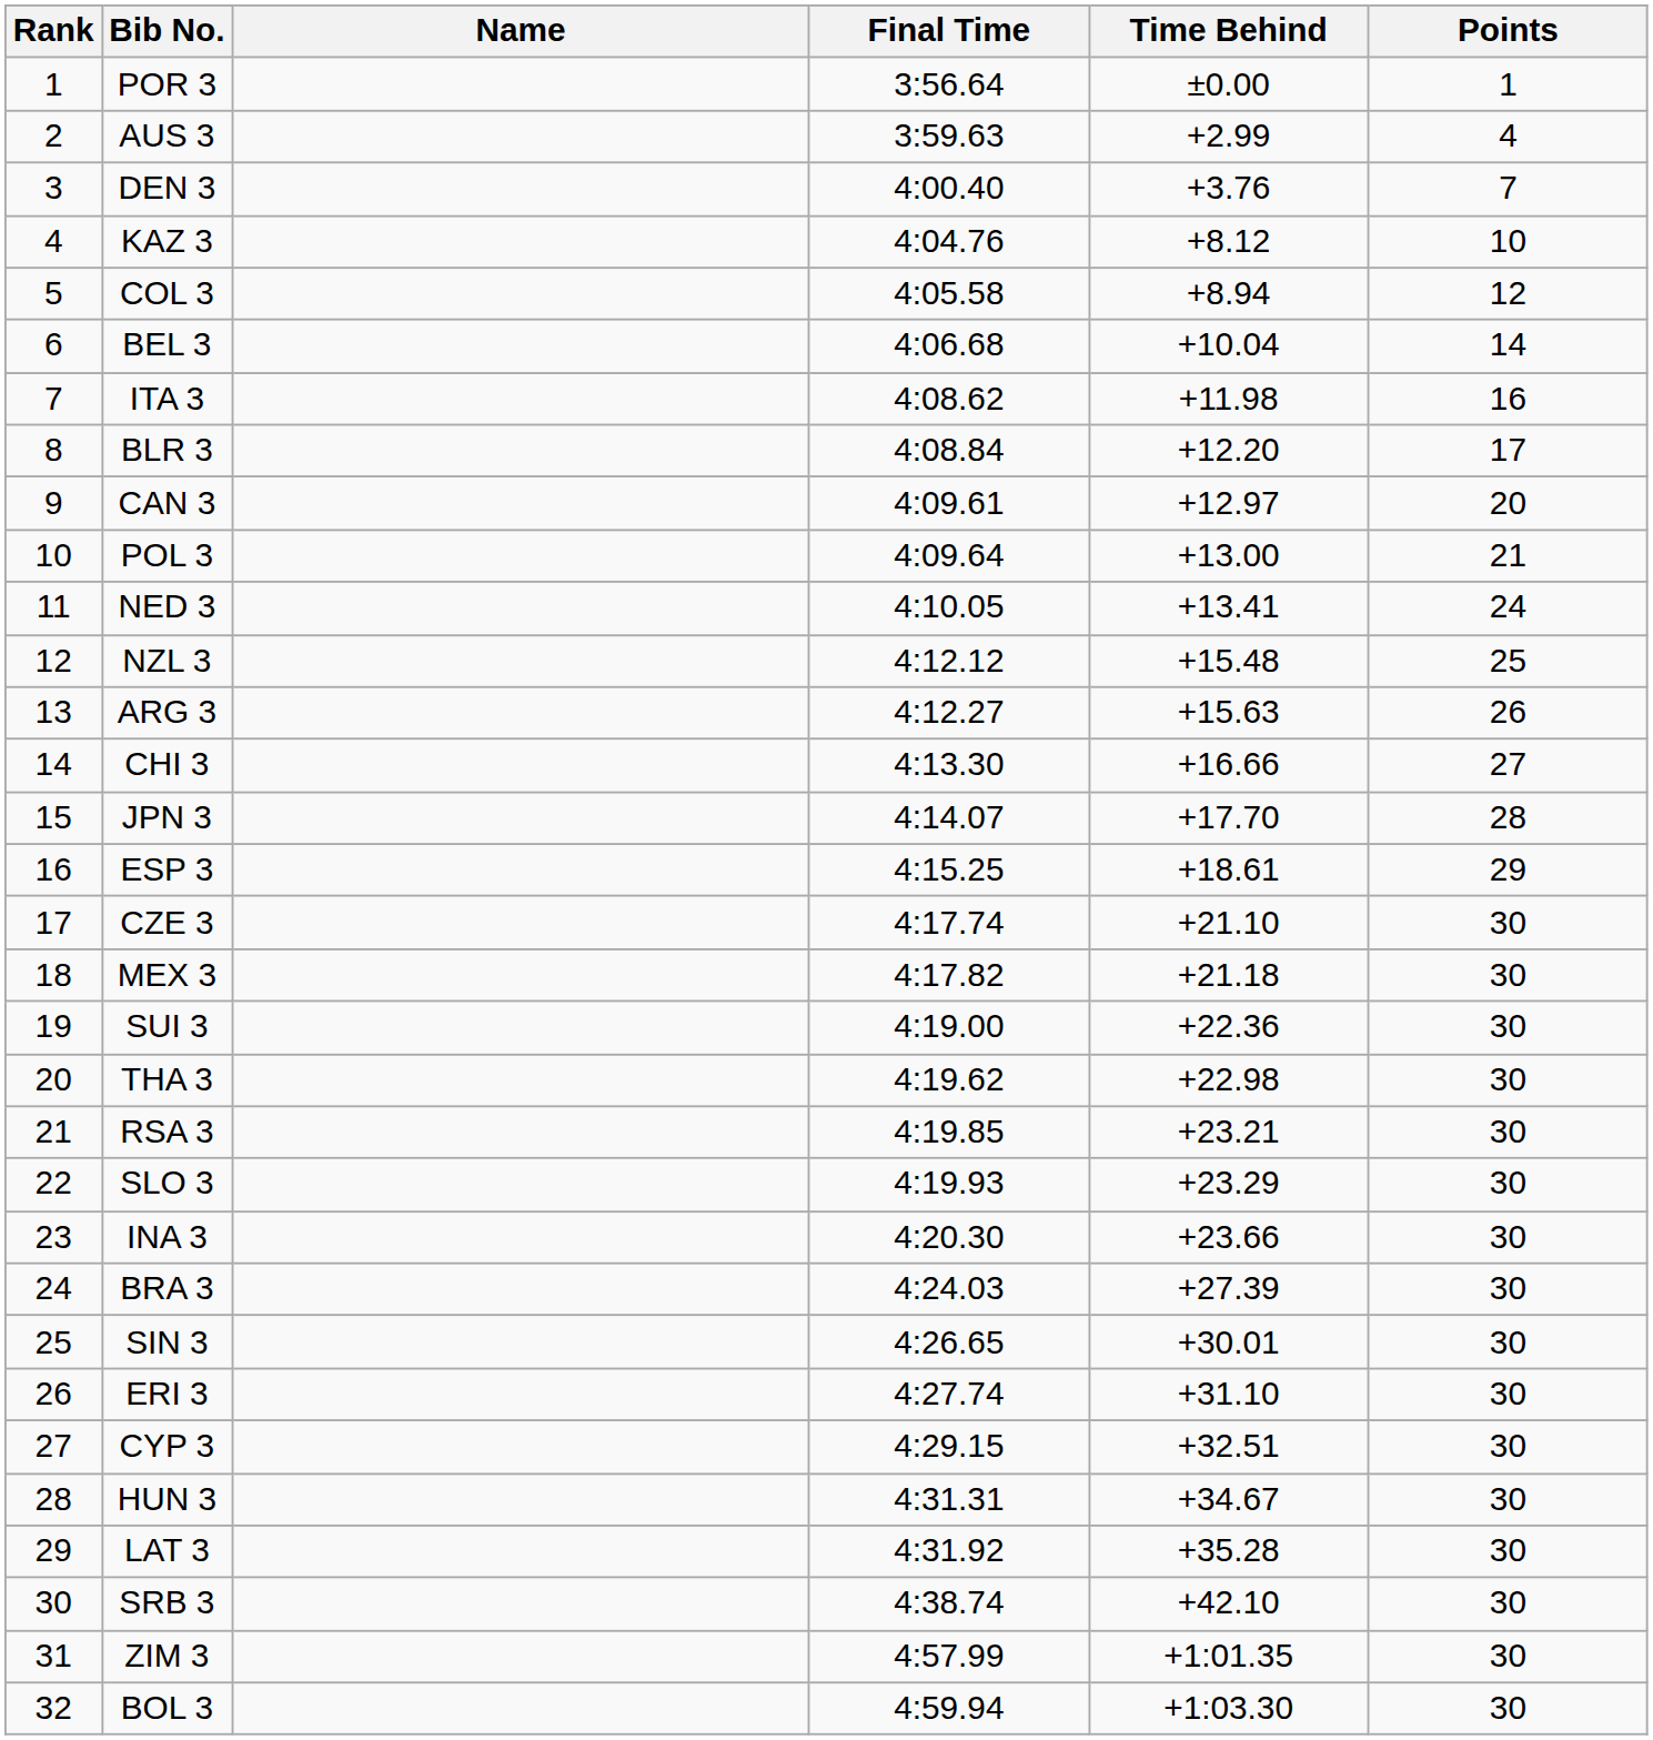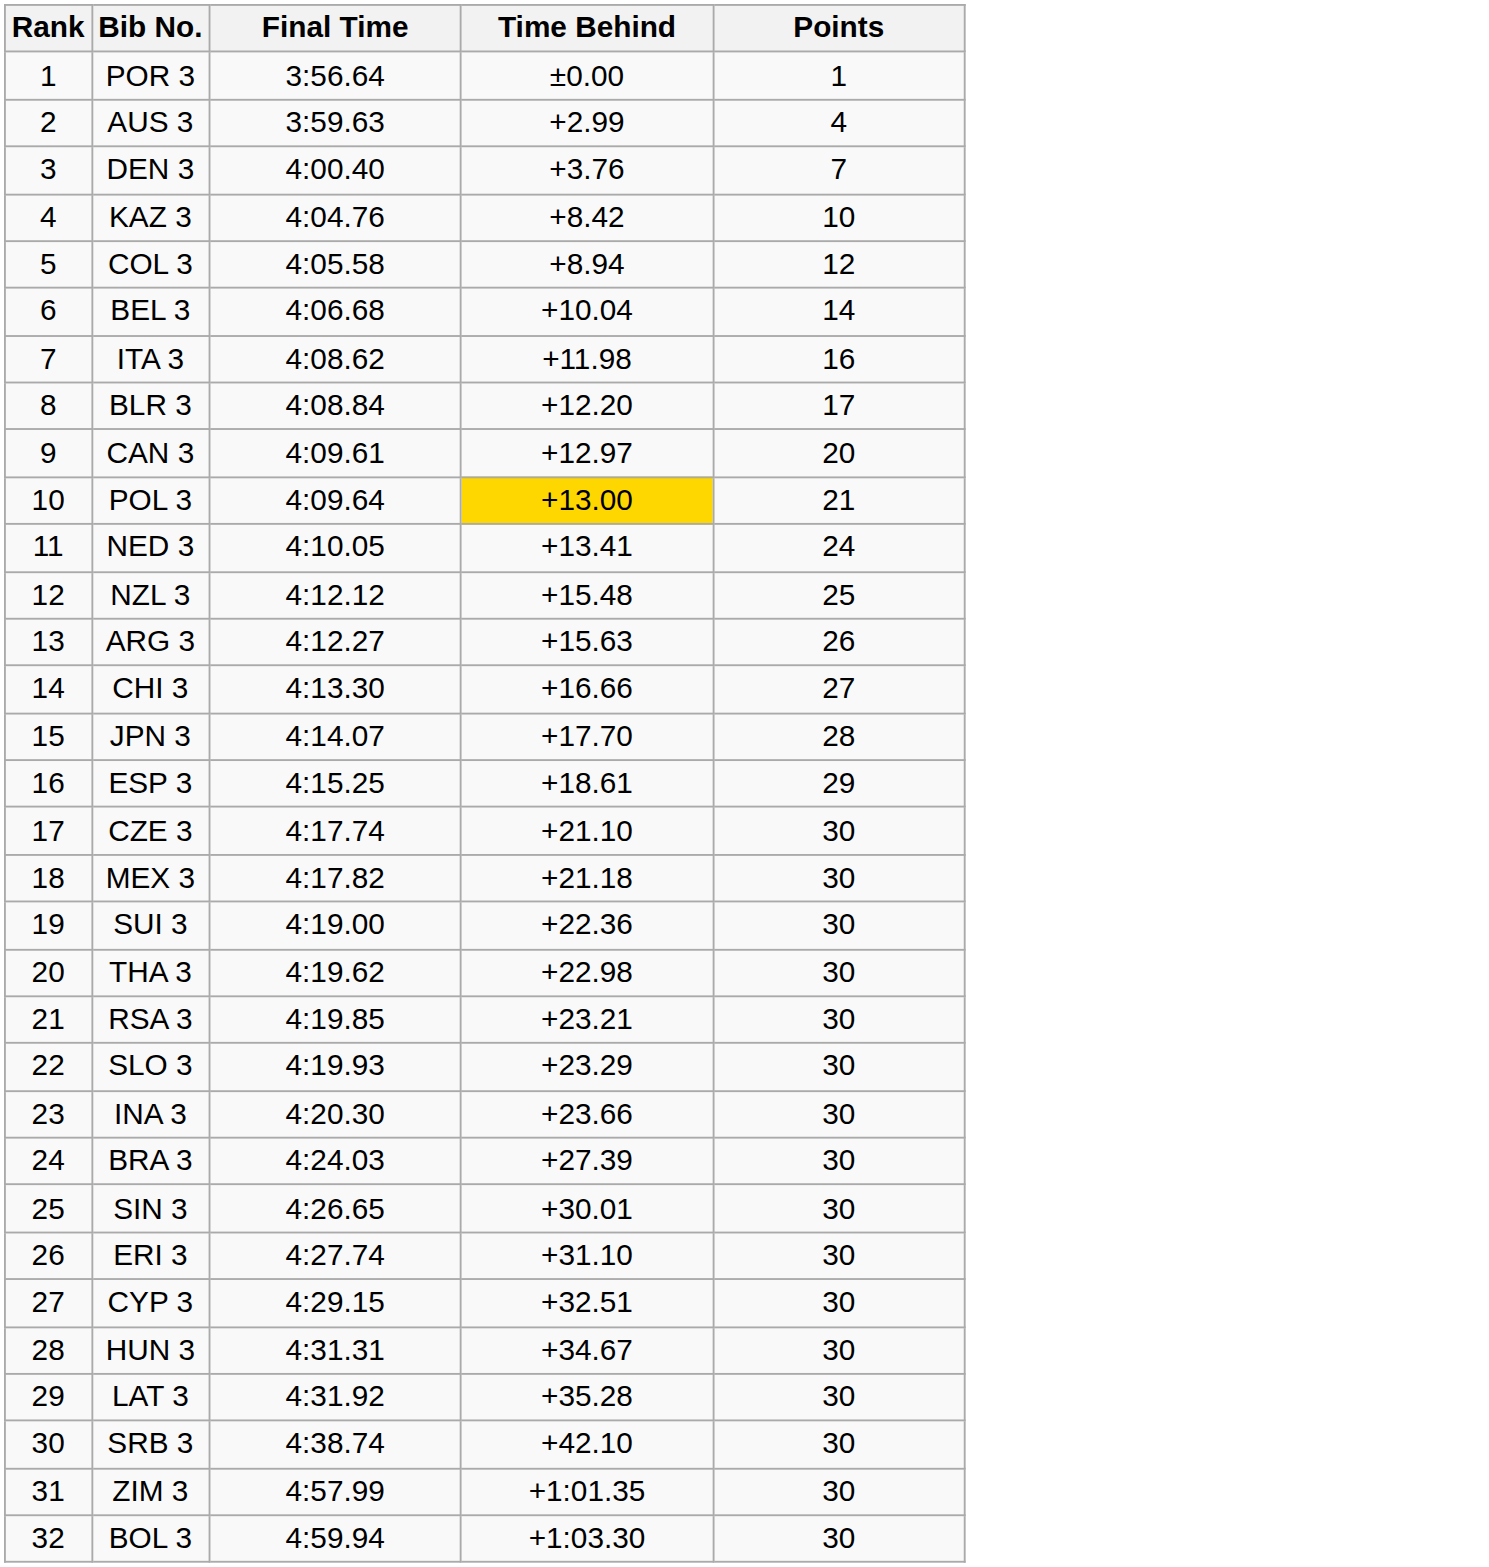 <table class="wikitable" style="text-align:center">
 <tr>
 <th>Rank</th>
 <th>Bib No.</th>
-<th style="width:17em">Name</th>
 <th style="width:8em">Final Time</th>
 <th style="width:8em">Time Behind</th>
 <th style="width:8em">Points</th>
 </tr>
 <tr>
 <td>1</td>
 <td>POR 3</td>
-<td align=left></td>
 <td>3:56.64</td>
 <td>±0.00</td>
 <td>1</td>
 </tr>
 <tr>
 <td>2</td>
 <td>AUS 3</td>
-<td align=left></td>
 <td>3:59.63</td>
 <td>+2.99</td>
 <td>4</td>
 </tr>
 <tr>
 <td>3</td>
 <td>DEN 3</td>
-<td align=left></td>
 <td>4:00.40</td>
 <td>+3.76</td>
 <td>7</td>
 </tr>
 <tr>
 <td>4</td>
 <td>KAZ 3</td>
-<td align=left></td>
 <td>4:04.76</td>
-<td>+8.12</td>
+<td>+8.42</td>
 <td>10</td>
 </tr>
 <tr>
 <td>5</td>
 <td>COL 3</td>
-<td align=left></td>
 <td>4:05.58</td>
 <td>+8.94</td>
 <td>12</td>
 </tr>
 <tr>
 <td>6</td>
 <td>BEL 3</td>
-<td align=left></td>
 <td>4:06.68</td>
 <td>+10.04</td>
 <td>14</td>
 </tr>
 <tr>
 <td>7</td>
 <td>ITA 3</td>
-<td align=left></td>
 <td>4:08.62</td>
 <td>+11.98</td>
 <td>16</td>
 </tr>
 <tr>
 <td>8</td>
 <td>BLR 3</td>
-<td align=left></td>
 <td>4:08.84</td>
 <td>+12.20</td>
 <td>17</td>
 </tr>
 <tr>
 <td>9</td>
 <td>CAN 3</td>
-<td align=left></td>
 <td>4:09.61</td>
 <td>+12.97</td>
 <td>20</td>
 </tr>
 <tr>
 <td>10</td>
 <td>POL 3</td>
-<td align=left></td>
 <td>4:09.64</td>
-<td>+13.00</td>
+<td style="background: gold;">+13.00</td>
 <td>21</td>
 </tr>
 <tr>
 <td>11</td>
 <td>NED 3</td>
-<td align=left></td>
 <td>4:10.05</td>
 <td>+13.41</td>
 <td>24</td>
 </tr>
 <tr>
 <td>12</td>
 <td>NZL 3</td>
-<td align=left></td>
 <td>4:12.12</td>
 <td>+15.48</td>
 <td>25</td>
 </tr>
 <tr>
 <td>13</td>
 <td>ARG 3</td>
-<td align=left></td>
 <td>4:12.27</td>
 <td>+15.63</td>
 <td>26</td>
 </tr>
 <tr>
 <td>14</td>
 <td>CHI 3</td>
-<td align=left></td>
 <td>4:13.30</td>
 <td>+16.66</td>
 <td>27</td>
 </tr>
 <tr>
 <td>15</td>
 <td>JPN 3</td>
-<td align=left></td>
 <td>4:14.07</td>
 <td>+17.70</td>
 <td>28</td>
 </tr>
 <tr>
 <td>16</td>
 <td>ESP 3</td>
-<td align=left></td>
 <td>4:15.25</td>
 <td>+18.61</td>
 <td>29</td>
 </tr>
 <tr>
 <td>17</td>
 <td>CZE 3</td>
-<td align=left></td>
 <td>4:17.74</td>
 <td>+21.10</td>
 <td>30</td>
 </tr>
 <tr>
 <td>18</td>
 <td>MEX 3</td>
-<td align=left></td>
 <td>4:17.82</td>
 <td>+21.18</td>
 <td>30</td>
 </tr>
 <tr>
 <td>19</td>
 <td>SUI 3</td>
-<td align=left></td>
 <td>4:19.00</td>
 <td>+22.36</td>
 <td>30</td>
 </tr>
 <tr>
 <td>20</td>
 <td>THA 3</td>
-<td align=left></td>
 <td>4:19.62</td>
 <td>+22.98</td>
 <td>30</td>
 </tr>
 <tr>
 <td>21</td>
 <td>RSA 3</td>
-<td align=left></td>
 <td>4:19.85</td>
 <td>+23.21</td>
 <td>30</td>
 </tr>
 <tr>
 <td>22</td>
 <td>SLO 3</td>
-<td align=left></td>
 <td>4:19.93</td>
 <td>+23.29</td>
 <td>30</td>
 </tr>
 <tr>
 <td>23</td>
 <td>INA 3</td>
-<td align=left></td>
 <td>4:20.30</td>
 <td>+23.66</td>
 <td>30</td>
 </tr>
 <tr>
 <td>24</td>
 <td>BRA 3</td>
-<td align=left></td>
 <td>4:24.03</td>
 <td>+27.39</td>
 <td>30</td>
 </tr>
 <tr>
 <td>25</td>
 <td>SIN 3</td>
-<td align=left></td>
 <td>4:26.65</td>
 <td>+30.01</td>
 <td>30</td>
 </tr>
 <tr>
 <td>26</td>
 <td>ERI 3</td>
-<td align=left></td>
 <td>4:27.74</td>
 <td>+31.10</td>
 <td>30</td>
 </tr>
 <tr>
 <td>27</td>
 <td>CYP 3</td>
-<td align=left></td>
 <td>4:29.15</td>
 <td>+32.51</td>
 <td>30</td>
 </tr>
 <tr>
 <td>28</td>
 <td>HUN 3</td>
-<td align=left></td>
 <td>4:31.31</td>
 <td>+34.67</td>
 <td>30</td>
 </tr>
 <tr>
 <td>29</td>
 <td>LAT 3</td>
-<td align=left></td>
 <td>4:31.92</td>
 <td>+35.28</td>
 <td>30</td>
 </tr>
 <tr>
 <td>30</td>
 <td>SRB 3</td>
-<td align=left></td>
 <td>4:38.74</td>
 <td>+42.10</td>
 <td>30</td>
 </tr>
 <tr>
 <td>31</td>
 <td>ZIM 3</td>
-<td align=left></td>
 <td>4:57.99</td>
 <td>+1:01.35</td>
 <td>30</td>
 </tr>
 <tr>
 <td>32</td>
 <td>BOL 3</td>
-<td align=left></td>
 <td>4:59.94</td>
 <td>+1:03.30</td>
 <td>30</td>
 </tr>
 </table>
